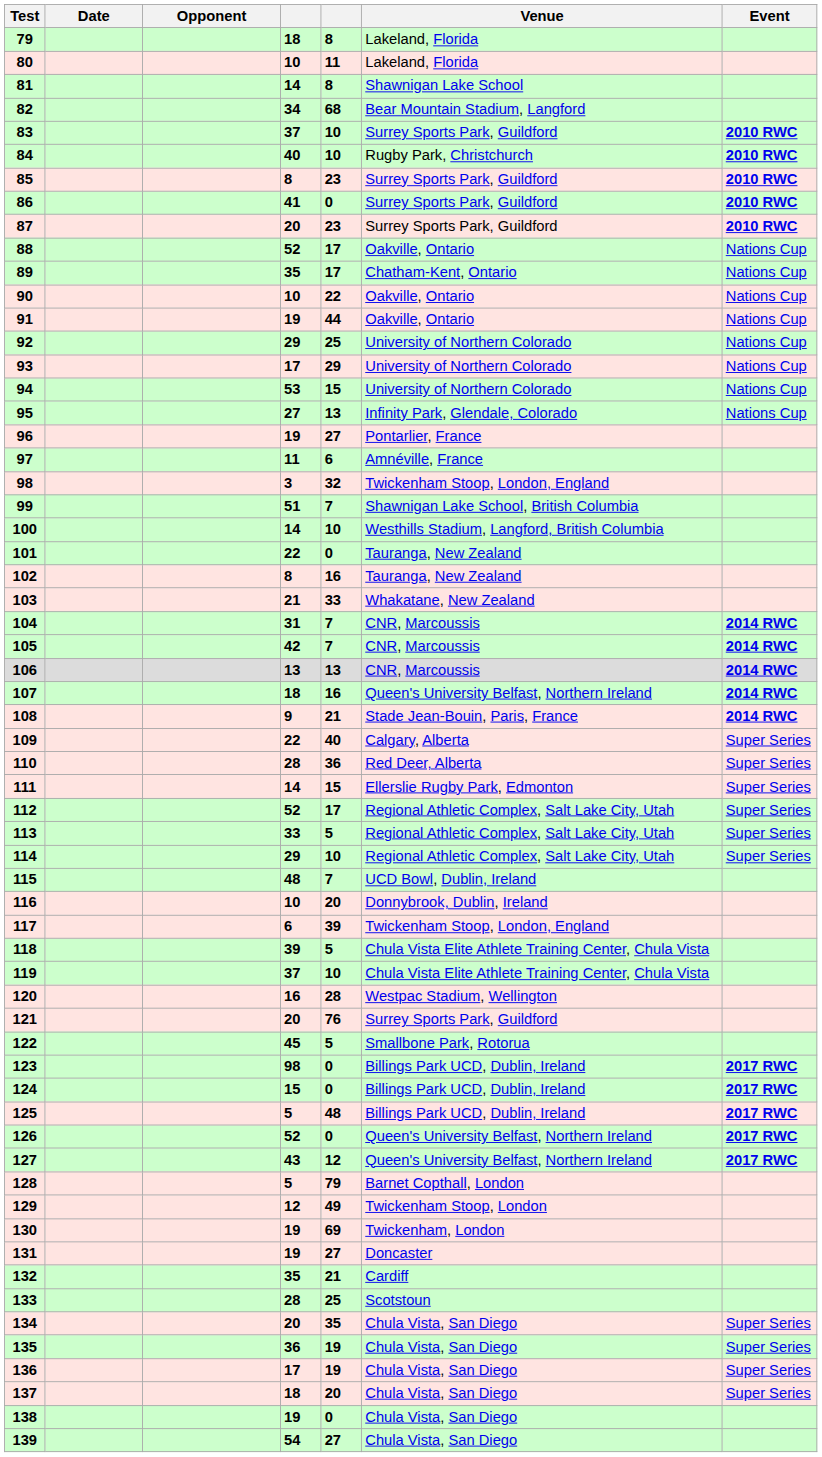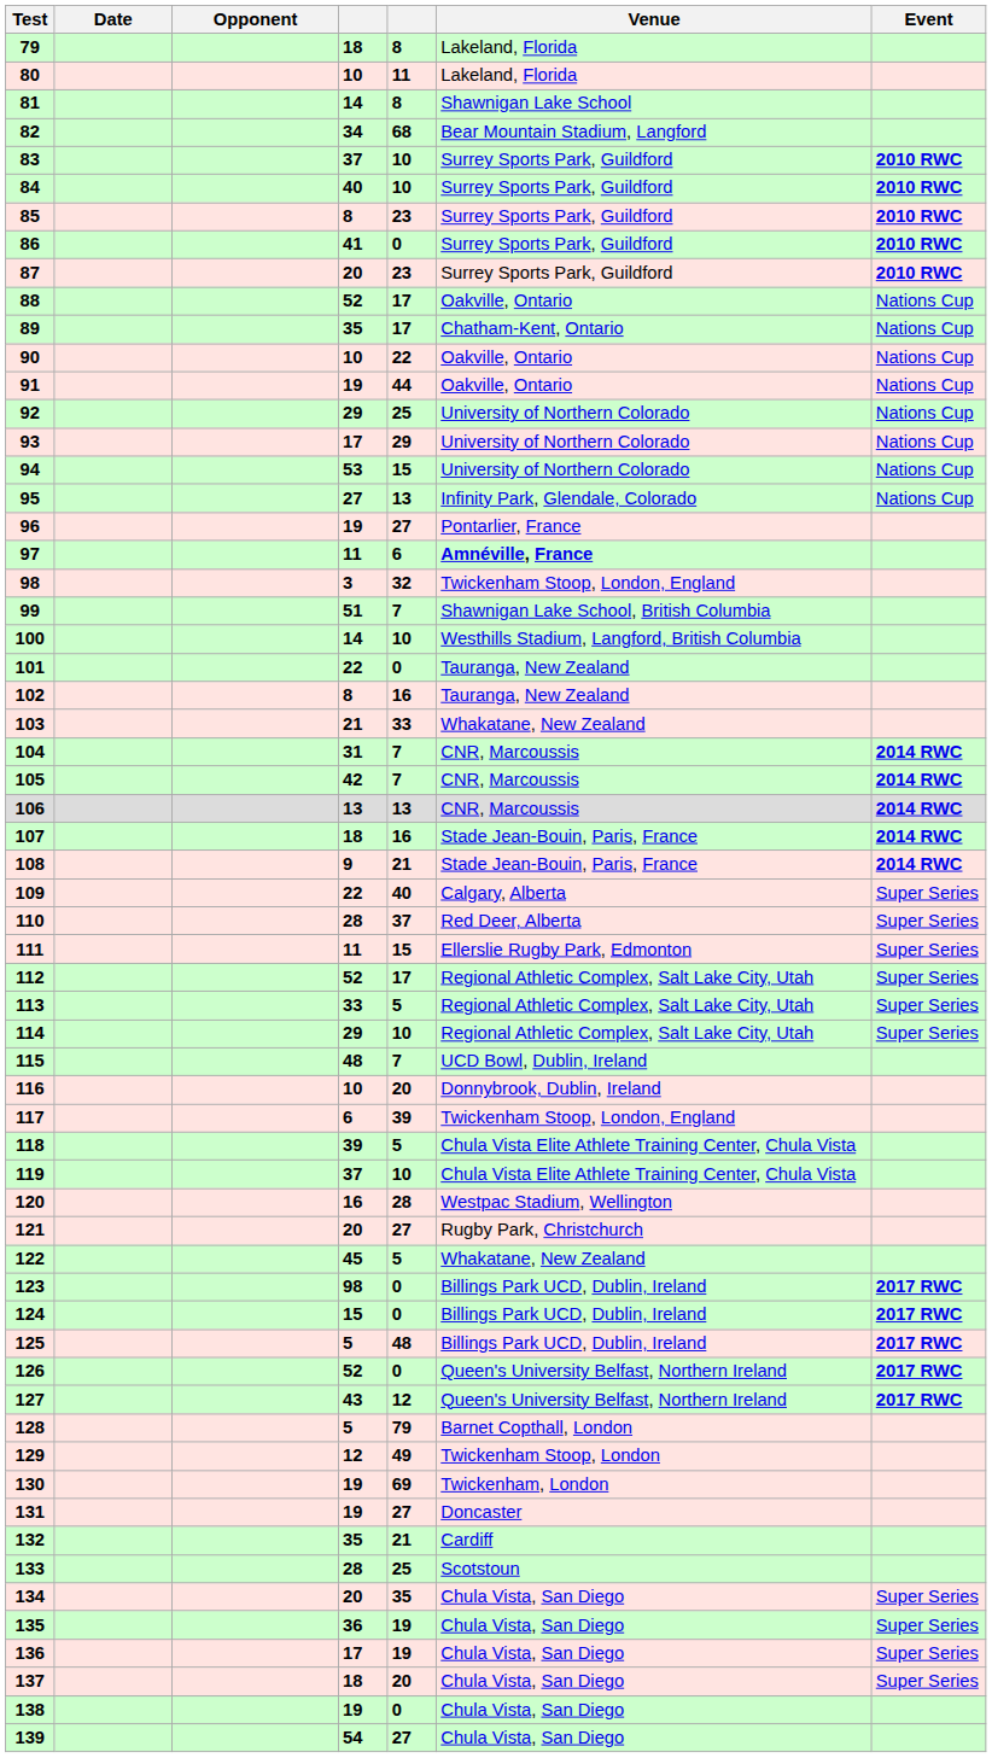 <table class="wikitable sortable" style="width:100%">
 <tr>
 <th style="width:5%">Test</th>
 <th style="width:12%">Date</th>
 <th style="width:17%">Opponent</th>
 <th style="width:5%"></th>
 <th style="width:5%"></th>
 <th>Venue</th>
 <th>Event</th>
 </tr>
 <tr bgcolor=#ccffcc>
 <td align="center"><strong>79</strong></td>
 <td></td>
 <td></td>
 <td><strong>18</strong></td>
 <td><strong>8</strong></td>
 <td>Lakeland, <a href='#'>Florida</a></td>
 <td></td>
 </tr>
 <tr bgcolor=FFE4E1>
 <td align="center"><strong>80</strong></td>
 <td></td>
 <td></td>
 <td><strong>10</strong></td>
 <td><strong>11</strong></td>
 <td>Lakeland, <a href='#'>Florida</a></td>
 <td></td>
 </tr>
 <tr bgcolor=#ccffcc>
 <td align="center"><strong>81</strong></td>
 <td></td>
 <td></td>
 <td><strong>14</strong></td>
 <td><strong>8</strong></td>
 <td><a href='#'>Shawnigan Lake School</a></td>
 <td></td>
 </tr>
 <tr bgcolor=#ccffcc>
 <td align="center"><strong>82</strong></td>
 <td></td>
 <td></td>
 <td><strong>34</strong></td>
 <td><strong>68</strong></td>
 <td><a href='#'>Bear Mountain Stadium</a>, <a href='#'>Langford</a></td>
 <td></td>
 </tr>
 <tr bgcolor=#ccffcc>
 <td align="center"><strong>83</strong></td>
 <td></td>
 <td></td>
 <td><strong>37</strong></td>
 <td><strong>10</strong></td>
 <td><a href='#'>Surrey Sports Park</a>, <a href='#'>Guildford</a></td>
 <td><a href='#'><strong>2010 RWC</strong></a></td>
 </tr>
 <tr bgcolor=#ccffcc>
 <td align="center"><strong>84</strong></td>
 <td></td>
 <td></td>
 <td><strong>40</strong></td>
 <td><strong>10</strong></td>
-<td>Rugby Park, <a href='#'>Christchurch</a></td>
+<td><a href='#'>Surrey Sports Park</a>, <a href='#'>Guildford</a></td>
 <td><a href='#'><strong>2010 RWC</strong></a></td>
 </tr>
 <tr bgcolor=FFE4E1>
 <td align="center"><strong>85</strong></td>
 <td></td>
 <td></td>
 <td><strong>8</strong></td>
 <td><strong>23</strong></td>
 <td><a href='#'>Surrey Sports Park</a>, <a href='#'>Guildford</a></td>
 <td><a href='#'><strong>2010 RWC</strong></a></td>
 </tr>
 <tr bgcolor=#ccffcc>
 <td align="center"><strong>86</strong></td>
 <td></td>
 <td></td>
 <td><strong>41</strong></td>
 <td><strong>0</strong></td>
 <td><a href='#'>Surrey Sports Park</a>, <a href='#'>Guildford</a></td>
 <td><a href='#'><strong>2010 RWC</strong></a></td>
 </tr>
 <tr bgcolor=FFE4E1>
 <td align="center"><strong>87</strong></td>
 <td></td>
 <td></td>
 <td><strong>20</strong></td>
 <td><strong>23</strong></td>
 <td>Surrey Sports Park, Guildford</td>
 <td><a href='#'><strong>2010 RWC</strong></a></td>
 </tr>
 <tr bgcolor=#ccffcc>
 <td align="center"><strong>88</strong></td>
 <td></td>
 <td></td>
 <td><strong>52</strong></td>
 <td><strong>17</strong></td>
 <td><a href='#'>Oakville</a>, <a href='#'>Ontario</a></td>
 <td><a href='#'>Nations Cup</a></td>
 </tr>
 <tr bgcolor=#ccffcc>
 <td align="center"><strong>89</strong></td>
 <td></td>
 <td></td>
 <td><strong>35</strong></td>
 <td><strong>17</strong></td>
 <td><a href='#'>Chatham-Kent</a>, <a href='#'>Ontario</a></td>
 <td><a href='#'>Nations Cup</a></td>
 </tr>
 <tr bgcolor=FFE4E1>
 <td align="center"><strong>90</strong></td>
 <td></td>
 <td></td>
 <td><strong>10</strong></td>
 <td><strong>22</strong></td>
 <td><a href='#'>Oakville</a>, <a href='#'>Ontario</a></td>
 <td><a href='#'>Nations Cup</a></td>
 </tr>
 <tr bgcolor=FFE4E1>
 <td align="center"><strong>91</strong></td>
 <td></td>
 <td></td>
 <td><strong>19</strong></td>
 <td><strong>44</strong></td>
 <td><a href='#'>Oakville</a>, <a href='#'>Ontario</a></td>
 <td><a href='#'>Nations Cup</a></td>
 </tr>
 <tr bgcolor=#ccffcc>
 <td align="center"><strong>92</strong></td>
 <td></td>
 <td></td>
 <td><strong>29</strong></td>
 <td><strong>25</strong></td>
 <td><a href='#'>University of Northern Colorado</a></td>
 <td><a href='#'>Nations Cup</a></td>
 </tr>
 <tr bgcolor=FFE4E1>
 <td align="center"><strong>93</strong></td>
 <td></td>
 <td></td>
 <td><strong>17</strong></td>
 <td><strong>29</strong></td>
 <td><a href='#'>University of Northern Colorado</a></td>
 <td><a href='#'>Nations Cup</a></td>
 </tr>
 <tr bgcolor=#ccffcc>
 <td align="center"><strong>94</strong></td>
 <td></td>
 <td></td>
 <td><strong>53</strong></td>
 <td><strong>15</strong></td>
 <td><a href='#'>University of Northern Colorado</a></td>
 <td><a href='#'>Nations Cup</a></td>
 </tr>
 <tr bgcolor=#ccffcc>
 <td align="center"><strong>95</strong></td>
 <td></td>
 <td></td>
 <td><strong>27</strong></td>
 <td><strong>13</strong></td>
 <td><a href='#'>Infinity Park</a>, <a href='#'>Glendale, Colorado</a></td>
 <td><a href='#'>Nations Cup</a></td>
 </tr>
 <tr bgcolor=FFE4E1>
 <td align="center"><strong>96</strong></td>
 <td></td>
 <td></td>
 <td><strong>19</strong></td>
 <td><strong>27</strong></td>
 <td><a href='#'>Pontarlier</a>, <a href='#'>France</a></td>
 <td></td>
 </tr>
 <tr bgcolor=#ccffcc>
 <td align="center"><strong>97</strong></td>
 <td></td>
 <td></td>
 <td><strong>11</strong></td>
 <td><strong>6</strong></td>
-<td><a href='#'>Amnéville</a>, <a href='#'>France</a></td>
+<td><strong><a href='#'>Amnéville</a>, <a href='#'>France</a></strong></td>
 <td></td>
 </tr>
 <tr bgcolor=FFE4E1>
 <td align="center"><strong>98</strong></td>
 <td></td>
 <td></td>
 <td><strong>3</strong></td>
 <td><strong>32</strong></td>
 <td><a href='#'>Twickenham Stoop</a>, <a href='#'>London, England</a></td>
 <td></td>
 </tr>
 <tr bgcolor=#ccffcc>
 <td align="center"><strong>99</strong></td>
 <td></td>
 <td></td>
 <td><strong>51</strong></td>
 <td><strong>7</strong></td>
 <td><a href='#'>Shawnigan Lake School</a>, <a href='#'>British Columbia</a></td>
 <td></td>
 </tr>
 <tr bgcolor=#ccffcc>
 <td align="center"><strong>100</strong></td>
 <td></td>
 <td></td>
 <td><strong>14</strong></td>
 <td><strong>10</strong></td>
 <td><a href='#'>Westhills Stadium</a>, <a href='#'>Langford, British Columbia</a></td>
 <td></td>
 </tr>
 <tr bgcolor=#ccffcc>
 <td align="center"><strong>101</strong></td>
 <td></td>
 <td></td>
 <td><strong>22</strong></td>
 <td><strong>0</strong></td>
 <td><a href='#'>Tauranga</a>, <a href='#'>New Zealand</a></td>
 <td></td>
 </tr>
 <tr bgcolor=FFE4E1>
 <td align="center"><strong>102</strong></td>
 <td></td>
 <td></td>
 <td><strong>8</strong></td>
 <td><strong>16</strong></td>
 <td><a href='#'>Tauranga</a>, <a href='#'>New Zealand</a></td>
 <td></td>
 </tr>
 <tr bgcolor=FFE4E1>
 <td align="center"><strong>103</strong></td>
 <td></td>
 <td></td>
 <td><strong>21</strong></td>
 <td><strong>33</strong></td>
 <td><a href='#'>Whakatane</a>, <a href='#'>New Zealand</a></td>
 <td></td>
 </tr>
 <tr bgcolor=#ccffcc>
 <td align="center"><strong>104</strong></td>
 <td></td>
 <td></td>
 <td><strong>31</strong></td>
 <td><strong>7</strong></td>
 <td><a href='#'>CNR</a>, <a href='#'>Marcoussis</a></td>
 <td><a href='#'><strong>2014 RWC</strong></a></td>
 </tr>
 <tr bgcolor=#ccffcc>
 <td align="center"><strong>105</strong></td>
 <td></td>
 <td></td>
 <td><strong>42</strong></td>
 <td><strong>7</strong></td>
 <td><a href='#'>CNR</a>, <a href='#'>Marcoussis</a></td>
 <td><a href='#'><strong>2014 RWC</strong></a></td>
 </tr>
 <tr bgcolor=DCDCDC>
 <td align="center"><strong>106</strong></td>
 <td></td>
 <td></td>
 <td><strong>13</strong></td>
 <td><strong>13</strong></td>
 <td><a href='#'>CNR</a>, <a href='#'>Marcoussis</a></td>
 <td><a href='#'><strong>2014 RWC</strong></a></td>
 </tr>
 <tr bgcolor=#ccffcc>
 <td align="center"><strong>107</strong></td>
 <td></td>
 <td></td>
 <td><strong>18</strong></td>
 <td><strong>16</strong></td>
-<td><a href='#'>Queen's University Belfast</a>, <a href='#'>Northern Ireland</a></td>
+<td><a href='#'>Stade Jean-Bouin</a>, <a href='#'>Paris</a>, <a href='#'>France</a></td>
 <td><a href='#'><strong>2014 RWC</strong></a></td>
 </tr>
 <tr bgcolor=FFE4E1>
 <td align="center"><strong>108</strong></td>
 <td></td>
 <td></td>
 <td><strong>9</strong></td>
 <td><strong>21</strong></td>
 <td><a href='#'>Stade Jean-Bouin</a>, <a href='#'>Paris</a>, <a href='#'>France</a></td>
 <td><a href='#'><strong>2014 RWC</strong></a></td>
 </tr>
 <tr bgcolor=FFE4E1>
 <td align="center"><strong>109</strong></td>
 <td></td>
 <td></td>
 <td><strong>22</strong></td>
 <td><strong>40</strong></td>
 <td><a href='#'>Calgary</a>, <a href='#'>Alberta</a></td>
 <td><a href='#'>Super Series</a></td>
 </tr>
 <tr bgcolor=FFE4E1>
 <td align="center"><strong>110</strong></td>
 <td></td>
 <td></td>
 <td><strong>28</strong></td>
-<td><strong>36</strong></td>
+<td><strong>37</strong></td>
 <td><a href='#'>Red Deer, Alberta</a></td>
 <td><a href='#'>Super Series</a></td>
 </tr>
 <tr bgcolor=FFE4E1>
 <td align="center"><strong>111</strong></td>
 <td></td>
 <td></td>
-<td><strong>14</strong></td>
+<td><strong>11</strong></td>
 <td><strong>15</strong></td>
 <td><a href='#'>Ellerslie Rugby Park</a>, <a href='#'>Edmonton</a></td>
 <td><a href='#'>Super Series</a></td>
 </tr>
 <tr bgcolor=#ccffcc>
 <td align="center"><strong>112</strong></td>
 <td></td>
 <td></td>
 <td><strong>52</strong></td>
 <td><strong>17</strong></td>
 <td><a href='#'>Regional Athletic Complex</a>, <a href='#'>Salt Lake City, Utah</a></td>
 <td><a href='#'>Super Series</a></td>
 </tr>
 <tr bgcolor=#ccffcc>
 <td align="center"><strong>113</strong></td>
 <td></td>
 <td></td>
 <td><strong>33</strong></td>
 <td><strong>5</strong></td>
 <td><a href='#'>Regional Athletic Complex</a>, <a href='#'>Salt Lake City, Utah</a></td>
 <td><a href='#'>Super Series</a></td>
 </tr>
 <tr bgcolor=#ccffcc>
 <td align="center"><strong>114</strong></td>
 <td></td>
 <td></td>
 <td><strong>29</strong></td>
 <td><strong>10</strong></td>
 <td><a href='#'>Regional Athletic Complex</a>, <a href='#'>Salt Lake City, Utah</a></td>
 <td><a href='#'>Super Series</a></td>
 </tr>
 <tr bgcolor=#ccffcc>
 <td align="center"><strong>115</strong></td>
 <td></td>
 <td></td>
 <td><strong>48</strong></td>
 <td><strong>7</strong></td>
 <td><a href='#'>UCD Bowl</a>, <a href='#'>Dublin, Ireland</a></td>
 <td></td>
 </tr>
 <tr bgcolor=FFE4E1>
 <td align="center"><strong>116</strong></td>
 <td></td>
 <td></td>
 <td><strong>10</strong></td>
 <td><strong>20</strong></td>
 <td><a href='#'>Donnybrook, Dublin</a>, <a href='#'>Ireland</a></td>
 <td></td>
 </tr>
 <tr bgcolor=FFE4E1>
 <td align="center"><strong>117</strong></td>
 <td></td>
 <td></td>
 <td><strong>6</strong></td>
 <td><strong>39</strong></td>
 <td><a href='#'>Twickenham Stoop</a>, <a href='#'>London, England</a></td>
 <td></td>
 </tr>
 <tr bgcolor=#ccffcc>
 <td align="center"><strong>118</strong></td>
 <td></td>
 <td></td>
 <td><strong>39</strong></td>
 <td><strong>5</strong></td>
 <td><a href='#'>Chula Vista Elite Athlete Training Center</a>, <a href='#'>Chula Vista</a></td>
 <td></td>
 </tr>
 <tr bgcolor=#ccffcc>
 <td align="center"><strong>119</strong></td>
 <td></td>
 <td></td>
 <td><strong>37</strong></td>
 <td><strong>10</strong></td>
 <td><a href='#'>Chula Vista Elite Athlete Training Center</a>, <a href='#'>Chula Vista</a></td>
 <td></td>
 </tr>
 <tr bgcolor=FFE4E1>
 <td align="center"><strong>120</strong></td>
 <td></td>
 <td></td>
 <td><strong>16</strong></td>
 <td><strong>28</strong></td>
 <td><a href='#'>Westpac Stadium</a>, <a href='#'>Wellington</a></td>
 <td></td>
 </tr>
 <tr bgcolor=FFE4E1>
 <td align="center"><strong>121</strong></td>
 <td></td>
 <td></td>
 <td><strong>20</strong></td>
-<td><strong>76</strong></td>
-<td><a href='#'>Surrey Sports Park</a>, <a href='#'>Guildford</a></td>
+<td><strong>27</strong></td>
+<td>Rugby Park, <a href='#'>Christchurch</a></td>
 <td></td>
 </tr>
 <tr bgcolor=#ccffcc>
 <td align="center"><strong>122</strong></td>
 <td></td>
 <td></td>
 <td><strong>45</strong></td>
 <td><strong>5</strong></td>
-<td><a href='#'>Smallbone Park</a>, <a href='#'>Rotorua</a></td>
+<td><a href='#'>Whakatane</a>, <a href='#'>New Zealand</a></td>
 <td></td>
 </tr>
 <tr bgcolor=#ccffcc>
 <td align="center"><strong>123</strong></td>
 <td></td>
 <td></td>
 <td><strong>98</strong></td>
 <td><strong>0</strong></td>
 <td><a href='#'>Billings Park UCD</a>, <a href='#'>Dublin, Ireland</a></td>
 <td><a href='#'><strong>2017 RWC</strong></a></td>
 </tr>
 <tr bgcolor=#ccffcc>
 <td align="center"><strong>124</strong></td>
 <td></td>
 <td></td>
 <td><strong>15</strong></td>
 <td><strong>0</strong></td>
 <td><a href='#'>Billings Park UCD</a>, <a href='#'>Dublin, Ireland</a></td>
 <td><a href='#'><strong>2017 RWC</strong></a></td>
 </tr>
 <tr bgcolor=FFE4E1>
 <td align="center"><strong>125</strong></td>
 <td></td>
 <td></td>
 <td><strong>5</strong></td>
 <td><strong>48</strong></td>
 <td><a href='#'>Billings Park UCD</a>, <a href='#'>Dublin, Ireland</a></td>
 <td><a href='#'><strong>2017 RWC</strong></a></td>
 </tr>
 <tr bgcolor=#ccffcc>
 <td align="center"><strong>126</strong></td>
 <td></td>
 <td></td>
 <td><strong>52</strong></td>
 <td><strong>0</strong></td>
 <td><a href='#'>Queen's University Belfast</a>, <a href='#'>Northern Ireland</a></td>
 <td><a href='#'><strong>2017 RWC</strong></a></td>
 </tr>
 <tr bgcolor=#ccffcc>
 <td align="center"><strong>127</strong></td>
 <td></td>
 <td></td>
 <td><strong>43</strong></td>
 <td><strong>12</strong></td>
 <td><a href='#'>Queen's University Belfast</a>, <a href='#'>Northern Ireland</a></td>
 <td><a href='#'><strong>2017 RWC</strong></a></td>
 </tr>
 <tr bgcolor=FFE4E1>
 <td align="center"><strong>128</strong></td>
 <td></td>
 <td></td>
 <td><strong>5</strong></td>
 <td><strong>79</strong></td>
 <td><a href='#'>Barnet Copthall</a>, <a href='#'>London</a></td>
 <td></td>
 </tr>
 <tr bgcolor=FFE4E1>
 <td align="center"><strong>129</strong></td>
 <td></td>
 <td></td>
 <td><strong>12</strong></td>
 <td><strong>49</strong></td>
 <td><a href='#'>Twickenham Stoop</a>, <a href='#'>London</a></td>
 <td></td>
 </tr>
 <tr bgcolor=FFE4E1>
 <td align="center"><strong>130</strong></td>
 <td></td>
 <td></td>
 <td><strong>19</strong></td>
 <td><strong>69</strong></td>
 <td><a href='#'>Twickenham</a>, <a href='#'>London</a></td>
 <td></td>
 </tr>
 <tr bgcolor=FFE4E1>
 <td align="center"><strong>131</strong></td>
 <td></td>
 <td></td>
 <td><strong>19</strong></td>
 <td><strong>27</strong></td>
 <td><a href='#'>Doncaster</a></td>
 <td></td>
 </tr>
 <tr bgcolor=#ccffcc>
 <td align="center"><strong>132</strong></td>
 <td></td>
 <td></td>
 <td><strong>35</strong></td>
 <td><strong>21</strong></td>
 <td><a href='#'>Cardiff</a></td>
 <td></td>
 </tr>
 <tr bgcolor=#ccffcc>
 <td align="center"><strong>133</strong></td>
 <td></td>
 <td></td>
 <td><strong>28</strong></td>
 <td><strong>25</strong></td>
 <td><a href='#'>Scotstoun</a></td>
 <td></td>
 </tr>
 <tr bgcolor=FFE4E1>
 <td align="center"><strong>134</strong></td>
 <td></td>
 <td></td>
 <td><strong>20</strong></td>
 <td><strong>35</strong></td>
 <td><a href='#'>Chula Vista</a>, <a href='#'>San Diego</a></td>
 <td><a href='#'>Super Series</a></td>
 </tr>
 <tr bgcolor=#ccffcc>
 <td align="center"><strong>135</strong></td>
 <td></td>
 <td></td>
 <td><strong>36</strong></td>
 <td><strong>19</strong></td>
 <td><a href='#'>Chula Vista</a>, <a href='#'>San Diego</a></td>
 <td><a href='#'>Super Series</a></td>
 </tr>
 <tr bgcolor=FFE4E1>
 <td align="center"><strong>136</strong></td>
 <td></td>
 <td></td>
 <td><strong>17</strong></td>
 <td><strong>19</strong></td>
 <td><a href='#'>Chula Vista</a>, <a href='#'>San Diego</a></td>
 <td><a href='#'>Super Series</a></td>
 </tr>
 <tr bgcolor=FFE4E1>
 <td align="center"><strong>137</strong></td>
 <td></td>
 <td></td>
 <td><strong>18</strong></td>
 <td><strong>20</strong></td>
 <td><a href='#'>Chula Vista</a>, <a href='#'>San Diego</a></td>
 <td><a href='#'>Super Series</a></td>
 </tr>
 <tr bgcolor=#ccffcc>
 <td align="center"><strong>138</strong></td>
 <td></td>
 <td></td>
 <td><strong>19</strong></td>
 <td><strong>0</strong></td>
 <td><a href='#'>Chula Vista</a>, <a href='#'>San Diego</a></td>
 <td></td>
 </tr>
 <tr bgcolor=#ccffcc>
 <td align="center"><strong>139</strong></td>
 <td></td>
 <td></td>
 <td><strong>54</strong></td>
 <td><strong>27</strong></td>
 <td><a href='#'>Chula Vista</a>, <a href='#'>San Diego</a></td>
 <td></td>
 </tr>
 </table>
